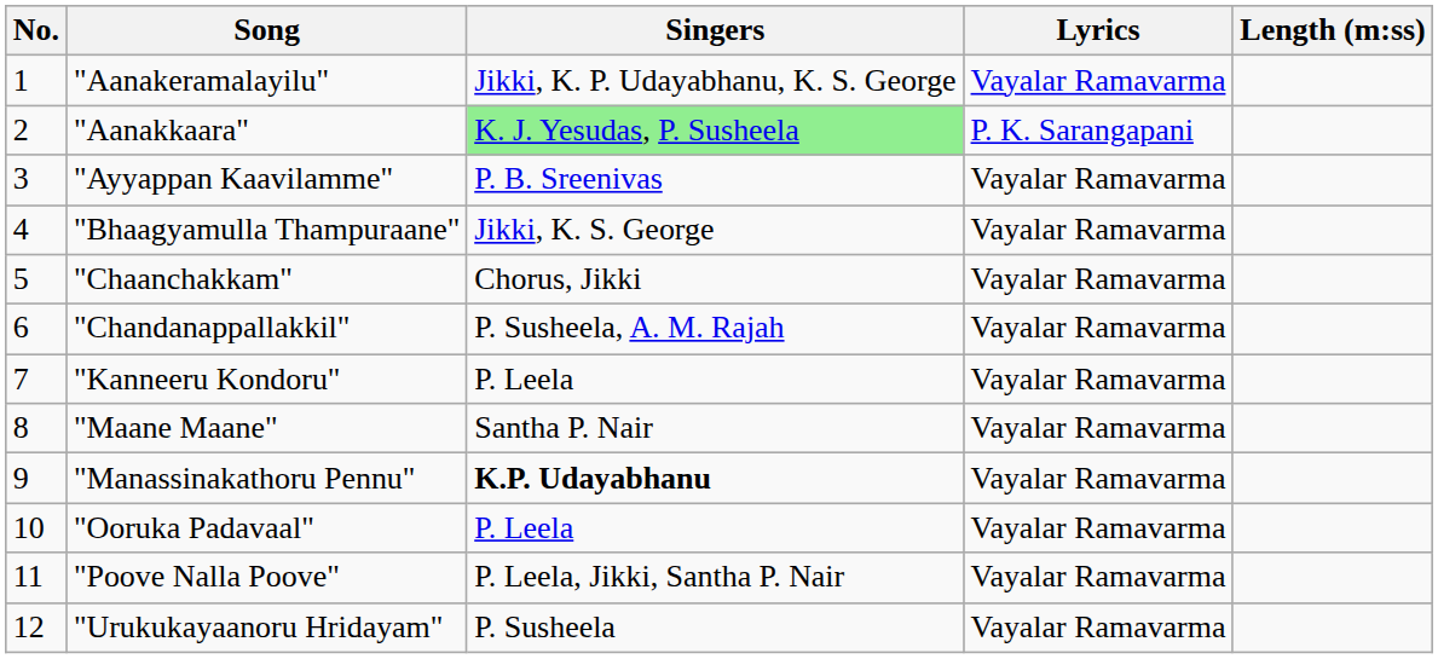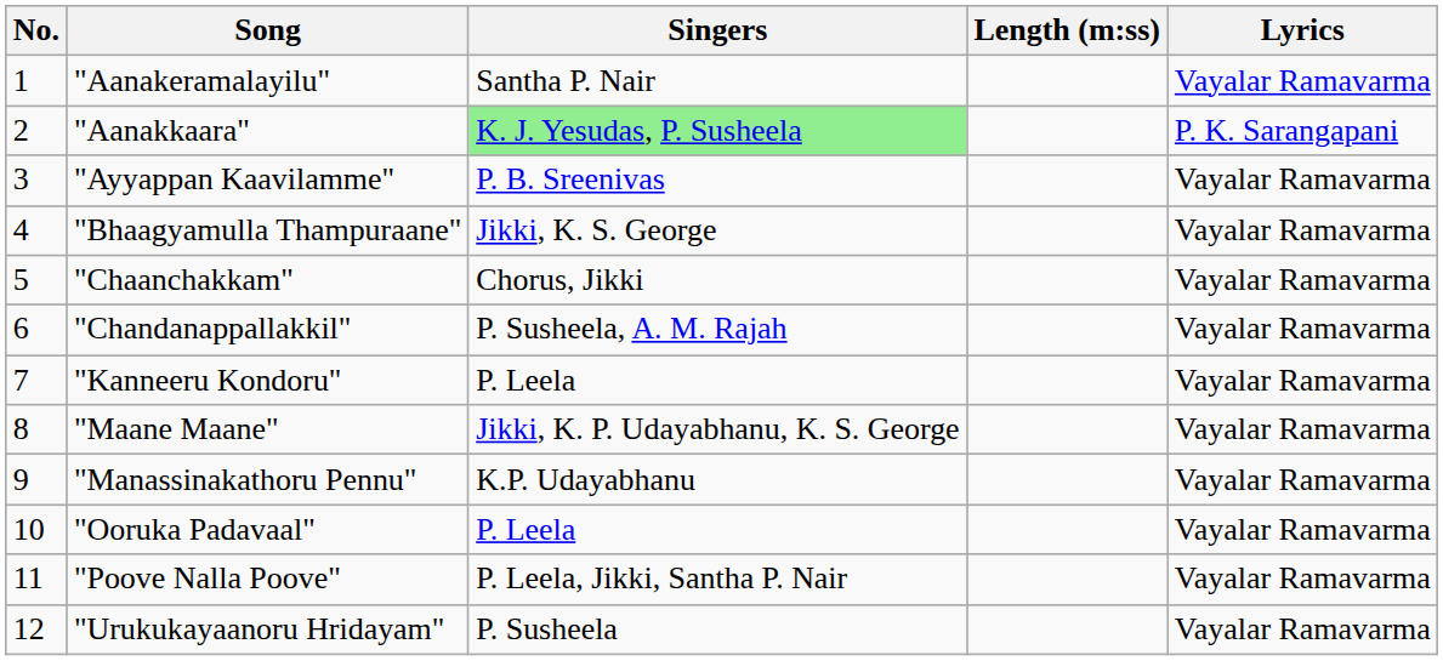 <table class="wikitable">
 <tr>
 <th>No.</th>
 <th>Song</th>
 <th>Singers</th>
+<th>Length (m:ss)</th>
 <th>Lyrics</th>
-<th>Length (m:ss)</th>
 </tr>
 <tr>
 <td>1</td>
 <td>"Aanakeramalayilu"</td>
-<td><a href='#'>Jikki</a>, K. P. Udayabhanu, K. S. George</td>
+<td>Santha P. Nair</td>
+<td></td>
 <td><a href='#'>Vayalar Ramavarma</a></td>
-<td></td>
 </tr>
 <tr>
 <td>2</td>
 <td>"Aanakkaara"</td>
 <td style="background: lightgreen;"><a href='#'>K. J. Yesudas</a>, <a href='#'>P. Susheela</a></td>
+<td></td>
 <td><a href='#'>P. K. Sarangapani</a></td>
-<td></td>
 </tr>
 <tr>
 <td>3</td>
 <td>"Ayyappan Kaavilamme"</td>
 <td><a href='#'>P. B. Sreenivas</a></td>
+<td></td>
 <td>Vayalar Ramavarma</td>
-<td></td>
 </tr>
 <tr>
 <td>4</td>
 <td>"Bhaagyamulla Thampuraane"</td>
 <td><a href='#'>Jikki</a>, K. S. George</td>
+<td></td>
 <td>Vayalar Ramavarma</td>
-<td></td>
 </tr>
 <tr>
 <td>5</td>
 <td>"Chaanchakkam"</td>
 <td>Chorus, Jikki</td>
+<td></td>
 <td>Vayalar Ramavarma</td>
-<td></td>
 </tr>
 <tr>
 <td>6</td>
 <td>"Chandanappallakkil"</td>
 <td>P. Susheela, <a href='#'>A. M. Rajah</a></td>
+<td></td>
 <td>Vayalar Ramavarma</td>
-<td></td>
 </tr>
 <tr>
 <td>7</td>
 <td>"Kanneeru Kondoru"</td>
 <td>P. Leela</td>
+<td></td>
 <td>Vayalar Ramavarma</td>
-<td></td>
 </tr>
 <tr>
 <td>8</td>
 <td>"Maane Maane"</td>
-<td>Santha P. Nair</td>
+<td><a href='#'>Jikki</a>, K. P. Udayabhanu, K. S. George</td>
+<td></td>
 <td>Vayalar Ramavarma</td>
-<td></td>
 </tr>
 <tr>
 <td>9</td>
 <td>"Manassinakathoru Pennu"</td>
-<td><strong>K.P. Udayabhanu</strong></td>
+<td>K.P. Udayabhanu</td>
+<td></td>
 <td>Vayalar Ramavarma</td>
-<td></td>
 </tr>
 <tr>
 <td>10</td>
 <td>"Ooruka Padavaal"</td>
 <td><a href='#'>P. Leela</a></td>
+<td></td>
 <td>Vayalar Ramavarma</td>
-<td></td>
 </tr>
 <tr>
 <td>11</td>
 <td>"Poove Nalla Poove"</td>
 <td>P. Leela, Jikki, Santha P. Nair</td>
+<td></td>
 <td>Vayalar Ramavarma</td>
-<td></td>
 </tr>
 <tr>
 <td>12</td>
 <td>"Urukukayaanoru Hridayam"</td>
 <td>P. Susheela</td>
+<td></td>
 <td>Vayalar Ramavarma</td>
-<td></td>
 </tr>
 </table>
